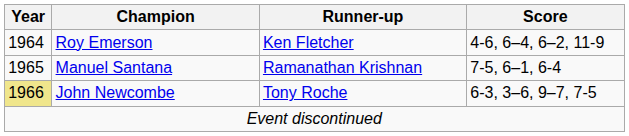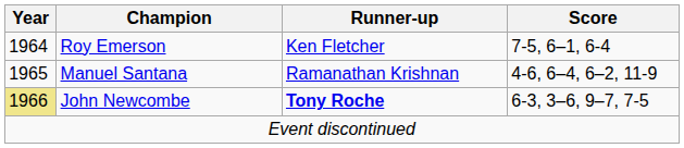 <table class="wikitable">
 <tr>
 <th style="width:40px">Year</th>
 <th style="width:200px">Champion</th>
 <th style="width:200px">Runner-up</th>
 <th style="width:150px">Score</th>
 </tr>
 <tr>
 <td>1964</td>
 <td> <a href='#'>Roy Emerson</a></td>
 <td> <a href='#'>Ken Fletcher</a></td>
-<td>4-6, 6–4, 6–2, 11-9</td>
+<td>7-5, 6–1, 6-4</td>
 </tr>
 <tr>
 <td>1965</td>
 <td> <a href='#'>Manuel Santana</a></td>
 <td> <a href='#'>Ramanathan Krishnan</a></td>
-<td>7-5, 6–1, 6-4</td>
+<td>4-6, 6–4, 6–2, 11-9</td>
 </tr>
 <tr>
 <td style="background: khaki;">1966</td>
 <td> <a href='#'>John Newcombe</a></td>
-<td> <a href='#'>Tony Roche</a></td>
+<td><strong> <a href='#'>Tony Roche</a></strong></td>
 <td>6-3, 3–6, 9–7, 7-5</td>
 </tr>
 <tr>
 <td colspan=4 align=center><em>Event discontinued</em></td>
 </tr>
 <tr>
 </tr>
 </table>
